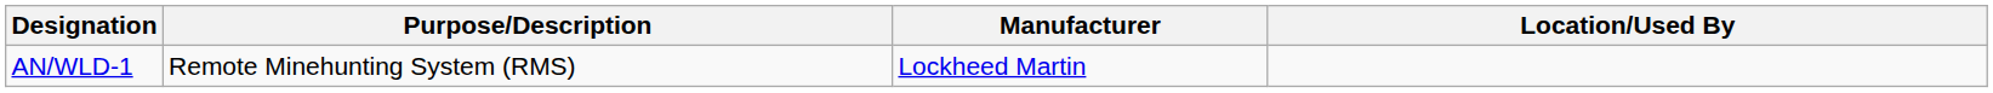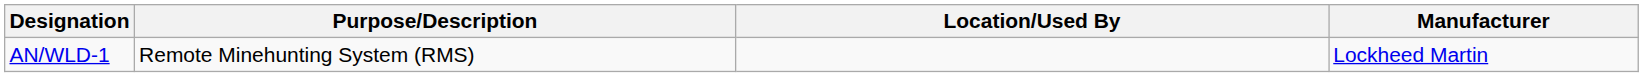 <table class="wikitable sortable">
 <tr>
 <th scope="col">Designation</th>
 <th scope="col" style="width: 500px;">Purpose/Description</th>
+<th scope="col" style="width: 500px;">Location/Used By</th>
 <th scope="col" style="width: 250px;">Manufacturer</th>
-<th scope="col" style="width: 500px;">Location/Used By</th>
 </tr>
 <tr>
 <td><a href='#'>AN/WLD-1</a></td>
 <td>Remote Minehunting System (RMS)</td>
+<td></td>
 <td><a href='#'>Lockheed Martin</a></td>
-<td></td>
 </tr>
 </table>
